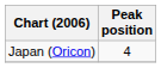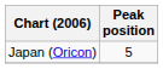 <table class="wikitable sortable plainrowheaders">
 <tr>
 <th scope="col">Chart (2006)</th>
 <th scope="col">Peak<br>position</th>
 </tr>
 <tr>
 <td>Japan (<a href='#'>Oricon</a>)</td>
-<td style="text-align:center;">4</td>
+<td style="text-align:center;">5</td>
 </tr>
 <tr>
 </tr>
 </table>
